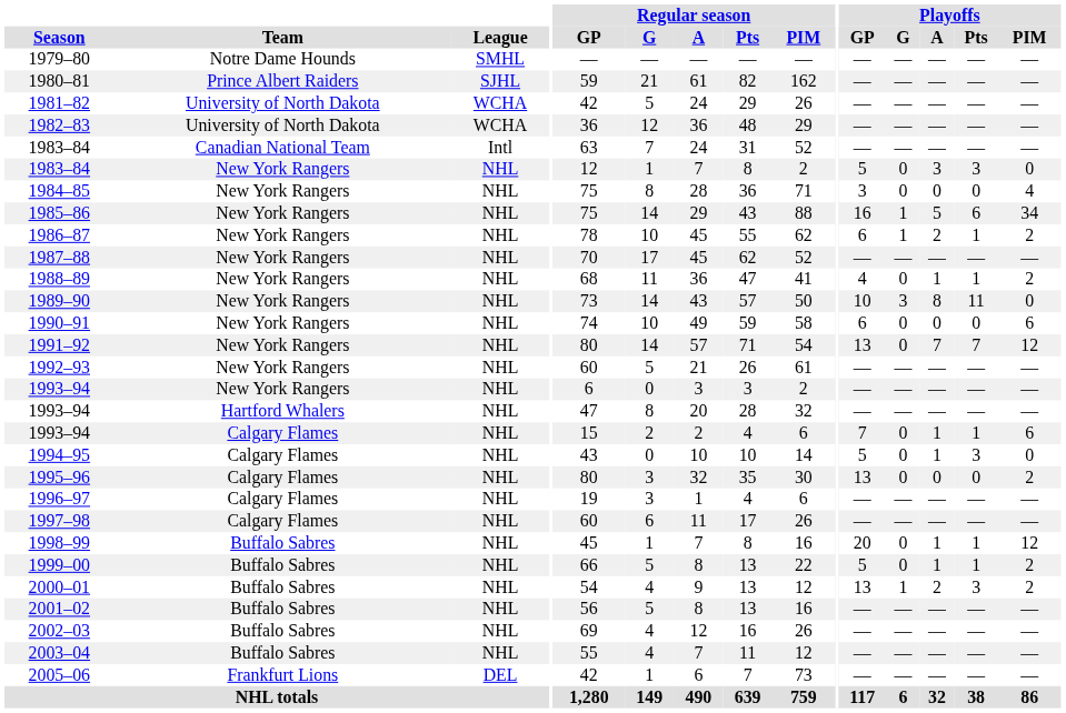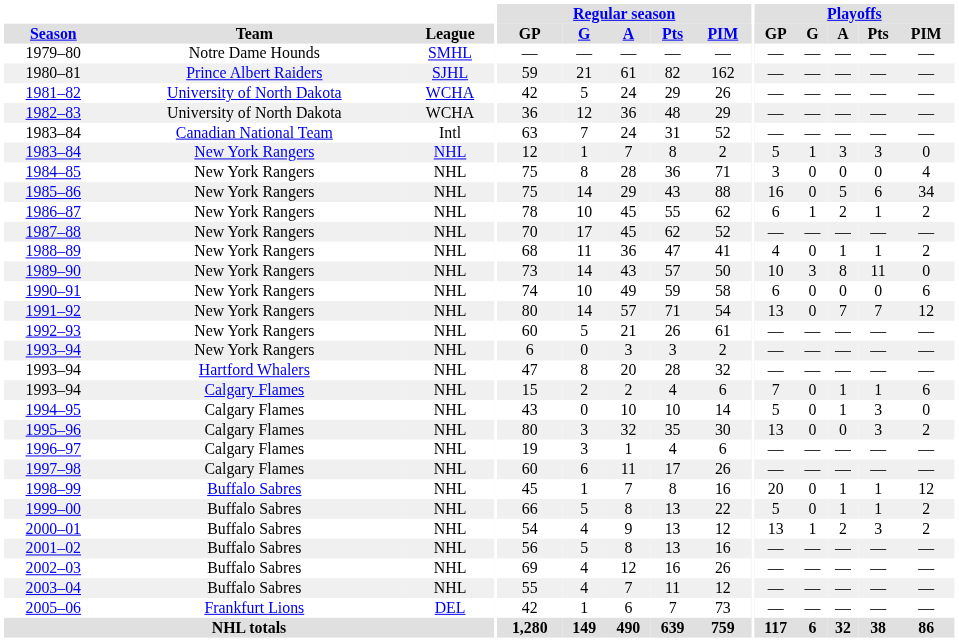 <table border="0" cellpadding="1" cellspacing="0" style="text-align:center; width:60em">
 <tr bgcolor="#e0e0e0">
 <th colspan="3" bgcolor="#ffffff"></th>
 <th rowspan="100" bgcolor="#ffffff"></th>
 <th colspan="5"><a href='#'>Regular season</a></th>
 <th rowspan="100" bgcolor="#ffffff"></th>
 <th colspan="5"><a href='#'>Playoffs</a></th>
 </tr>
 <tr bgcolor="#e0e0e0">
 <th><a href='#'>Season</a></th>
 <th>Team</th>
 <th>League</th>
 <th>GP</th>
 <th><a href='#'>G</a></th>
 <th><a href='#'>A</a></th>
 <th><a href='#'>Pts</a></th>
 <th><a href='#'>PIM</a></th>
 <th>GP</th>
 <th>G</th>
 <th>A</th>
 <th>Pts</th>
 <th>PIM</th>
 </tr>
 <tr>
 <td>1979–80</td>
 <td>Notre Dame Hounds</td>
 <td><a href='#'>SMHL</a></td>
 <td>—</td>
 <td>—</td>
 <td>—</td>
 <td>—</td>
 <td>—</td>
 <td>—</td>
 <td>—</td>
 <td>—</td>
 <td>—</td>
 <td>—</td>
 </tr>
 <tr bgcolor="#f0f0f0">
 <td>1980–81</td>
 <td><a href='#'>Prince Albert Raiders</a></td>
 <td><a href='#'>SJHL</a></td>
 <td>59</td>
 <td>21</td>
 <td>61</td>
 <td>82</td>
 <td>162</td>
 <td>—</td>
 <td>—</td>
 <td>—</td>
 <td>—</td>
 <td>—</td>
 </tr>
 <tr>
 <td><a href='#'>1981–82</a></td>
 <td><a href='#'>University of North Dakota</a></td>
 <td><a href='#'>WCHA</a></td>
 <td>42</td>
 <td>5</td>
 <td>24</td>
 <td>29</td>
 <td>26</td>
 <td>—</td>
 <td>—</td>
 <td>—</td>
 <td>—</td>
 <td>—</td>
 </tr>
 <tr bgcolor="#f0f0f0">
 <td><a href='#'>1982–83</a></td>
 <td>University of North Dakota</td>
 <td>WCHA</td>
 <td>36</td>
 <td>12</td>
 <td>36</td>
 <td>48</td>
 <td>29</td>
 <td>—</td>
 <td>—</td>
 <td>—</td>
 <td>—</td>
 <td>—</td>
 </tr>
 <tr>
 <td>1983–84</td>
 <td><a href='#'>Canadian National Team</a></td>
 <td>Intl</td>
 <td>63</td>
 <td>7</td>
 <td>24</td>
 <td>31</td>
 <td>52</td>
 <td>—</td>
 <td>—</td>
 <td>—</td>
 <td>—</td>
 <td>—</td>
 </tr>
 <tr bgcolor="#f0f0f0">
 <td><a href='#'>1983–84</a></td>
 <td><a href='#'>New York Rangers</a></td>
 <td><a href='#'>NHL</a></td>
 <td>12</td>
 <td>1</td>
 <td>7</td>
 <td>8</td>
 <td>2</td>
 <td>5</td>
-<td>0</td>
+<td>1</td>
 <td>3</td>
 <td>3</td>
 <td>0</td>
 </tr>
 <tr>
 <td><a href='#'>1984–85</a></td>
 <td>New York Rangers</td>
 <td>NHL</td>
 <td>75</td>
 <td>8</td>
 <td>28</td>
 <td>36</td>
 <td>71</td>
 <td>3</td>
 <td>0</td>
 <td>0</td>
 <td>0</td>
 <td>4</td>
 </tr>
 <tr bgcolor="#f0f0f0">
 <td><a href='#'>1985–86</a></td>
 <td>New York Rangers</td>
 <td>NHL</td>
 <td>75</td>
 <td>14</td>
 <td>29</td>
 <td>43</td>
 <td>88</td>
 <td>16</td>
-<td>1</td>
+<td>0</td>
 <td>5</td>
 <td>6</td>
 <td>34</td>
 </tr>
 <tr>
 <td><a href='#'>1986–87</a></td>
 <td>New York Rangers</td>
 <td>NHL</td>
 <td>78</td>
 <td>10</td>
 <td>45</td>
 <td>55</td>
 <td>62</td>
 <td>6</td>
 <td>1</td>
 <td>2</td>
 <td>1</td>
 <td>2</td>
 </tr>
 <tr bgcolor="#f0f0f0">
 <td><a href='#'>1987–88</a></td>
 <td>New York Rangers</td>
 <td>NHL</td>
 <td>70</td>
 <td>17</td>
 <td>45</td>
 <td>62</td>
 <td>52</td>
 <td>—</td>
 <td>—</td>
 <td>—</td>
 <td>—</td>
 <td>—</td>
 </tr>
 <tr>
 <td><a href='#'>1988–89</a></td>
 <td>New York Rangers</td>
 <td>NHL</td>
 <td>68</td>
 <td>11</td>
 <td>36</td>
 <td>47</td>
 <td>41</td>
 <td>4</td>
 <td>0</td>
 <td>1</td>
 <td>1</td>
 <td>2</td>
 </tr>
 <tr bgcolor="#f0f0f0">
 <td><a href='#'>1989–90</a></td>
 <td>New York Rangers</td>
 <td>NHL</td>
 <td>73</td>
 <td>14</td>
 <td>43</td>
 <td>57</td>
 <td>50</td>
 <td>10</td>
 <td>3</td>
 <td>8</td>
 <td>11</td>
 <td>0</td>
 </tr>
 <tr>
 <td><a href='#'>1990–91</a></td>
 <td>New York Rangers</td>
 <td>NHL</td>
 <td>74</td>
 <td>10</td>
 <td>49</td>
 <td>59</td>
 <td>58</td>
 <td>6</td>
 <td>0</td>
 <td>0</td>
 <td>0</td>
 <td>6</td>
 </tr>
 <tr bgcolor="#f0f0f0">
 <td><a href='#'>1991–92</a></td>
 <td>New York Rangers</td>
 <td>NHL</td>
 <td>80</td>
 <td>14</td>
 <td>57</td>
 <td>71</td>
 <td>54</td>
 <td>13</td>
 <td>0</td>
 <td>7</td>
 <td>7</td>
 <td>12</td>
 </tr>
 <tr>
 <td><a href='#'>1992–93</a></td>
 <td>New York Rangers</td>
 <td>NHL</td>
 <td>60</td>
 <td>5</td>
 <td>21</td>
 <td>26</td>
 <td>61</td>
 <td>—</td>
 <td>—</td>
 <td>—</td>
 <td>—</td>
 <td>—</td>
 </tr>
 <tr bgcolor="#f0f0f0">
 <td><a href='#'>1993–94</a></td>
 <td>New York Rangers</td>
 <td>NHL</td>
 <td>6</td>
 <td>0</td>
 <td>3</td>
 <td>3</td>
 <td>2</td>
 <td>—</td>
 <td>—</td>
 <td>—</td>
 <td>—</td>
 <td>—</td>
 </tr>
 <tr>
 <td>1993–94</td>
 <td><a href='#'>Hartford Whalers</a></td>
 <td>NHL</td>
 <td>47</td>
 <td>8</td>
 <td>20</td>
 <td>28</td>
 <td>32</td>
 <td>—</td>
 <td>—</td>
 <td>—</td>
 <td>—</td>
 <td>—</td>
 </tr>
 <tr bgcolor="#f0f0f0">
 <td>1993–94</td>
 <td><a href='#'>Calgary Flames</a></td>
 <td>NHL</td>
 <td>15</td>
 <td>2</td>
 <td>2</td>
 <td>4</td>
 <td>6</td>
 <td>7</td>
 <td>0</td>
 <td>1</td>
 <td>1</td>
 <td>6</td>
 </tr>
 <tr>
 <td><a href='#'>1994–95</a></td>
 <td>Calgary Flames</td>
 <td>NHL</td>
 <td>43</td>
 <td>0</td>
 <td>10</td>
 <td>10</td>
 <td>14</td>
 <td>5</td>
 <td>0</td>
 <td>1</td>
 <td>3</td>
 <td>0</td>
 </tr>
 <tr bgcolor="#f0f0f0">
 <td><a href='#'>1995–96</a></td>
 <td>Calgary Flames</td>
 <td>NHL</td>
 <td>80</td>
 <td>3</td>
 <td>32</td>
 <td>35</td>
 <td>30</td>
 <td>13</td>
 <td>0</td>
 <td>0</td>
-<td>0</td>
+<td>3</td>
 <td>2</td>
 </tr>
 <tr>
 <td><a href='#'>1996–97</a></td>
 <td>Calgary Flames</td>
 <td>NHL</td>
 <td>19</td>
 <td>3</td>
 <td>1</td>
 <td>4</td>
 <td>6</td>
 <td>—</td>
 <td>—</td>
 <td>—</td>
 <td>—</td>
 <td>—</td>
 </tr>
 <tr bgcolor="#f0f0f0">
 <td><a href='#'>1997–98</a></td>
 <td>Calgary Flames</td>
 <td>NHL</td>
 <td>60</td>
 <td>6</td>
 <td>11</td>
 <td>17</td>
 <td>26</td>
 <td>—</td>
 <td>—</td>
 <td>—</td>
 <td>—</td>
 <td>—</td>
 </tr>
 <tr>
 <td><a href='#'>1998–99</a></td>
 <td><a href='#'>Buffalo Sabres</a></td>
 <td>NHL</td>
 <td>45</td>
 <td>1</td>
 <td>7</td>
 <td>8</td>
 <td>16</td>
 <td>20</td>
 <td>0</td>
 <td>1</td>
 <td>1</td>
 <td>12</td>
 </tr>
 <tr bgcolor="#f0f0f0">
 <td><a href='#'>1999–00</a></td>
 <td>Buffalo Sabres</td>
 <td>NHL</td>
 <td>66</td>
 <td>5</td>
 <td>8</td>
 <td>13</td>
 <td>22</td>
 <td>5</td>
 <td>0</td>
 <td>1</td>
 <td>1</td>
 <td>2</td>
 </tr>
 <tr>
 <td><a href='#'>2000–01</a></td>
 <td>Buffalo Sabres</td>
 <td>NHL</td>
 <td>54</td>
 <td>4</td>
 <td>9</td>
 <td>13</td>
 <td>12</td>
 <td>13</td>
 <td>1</td>
 <td>2</td>
 <td>3</td>
 <td>2</td>
 </tr>
 <tr bgcolor="#f0f0f0">
 <td><a href='#'>2001–02</a></td>
 <td>Buffalo Sabres</td>
 <td>NHL</td>
 <td>56</td>
 <td>5</td>
 <td>8</td>
 <td>13</td>
 <td>16</td>
 <td>—</td>
 <td>—</td>
 <td>—</td>
 <td>—</td>
 <td>—</td>
 </tr>
 <tr>
 <td><a href='#'>2002–03</a></td>
 <td>Buffalo Sabres</td>
 <td>NHL</td>
 <td>69</td>
 <td>4</td>
 <td>12</td>
 <td>16</td>
 <td>26</td>
 <td>—</td>
 <td>—</td>
 <td>—</td>
 <td>—</td>
 <td>—</td>
 </tr>
 <tr bgcolor="#f0f0f0">
 <td><a href='#'>2003–04</a></td>
 <td>Buffalo Sabres</td>
 <td>NHL</td>
 <td>55</td>
 <td>4</td>
 <td>7</td>
 <td>11</td>
 <td>12</td>
 <td>—</td>
 <td>—</td>
 <td>—</td>
 <td>—</td>
 <td>—</td>
 </tr>
 <tr>
 <td><a href='#'>2005–06</a></td>
 <td><a href='#'>Frankfurt Lions</a></td>
 <td><a href='#'>DEL</a></td>
 <td>42</td>
 <td>1</td>
 <td>6</td>
 <td>7</td>
 <td>73</td>
 <td>—</td>
 <td>—</td>
 <td>—</td>
 <td>—</td>
 <td>—</td>
 </tr>
 <tr bgcolor="#e0e0e0">
 <th colspan="3">NHL totals</th>
 <th>1,280</th>
 <th>149</th>
 <th>490</th>
 <th>639</th>
 <th>759</th>
 <th>117</th>
 <th>6</th>
 <th>32</th>
 <th>38</th>
 <th>86</th>
 </tr>
 </table>
